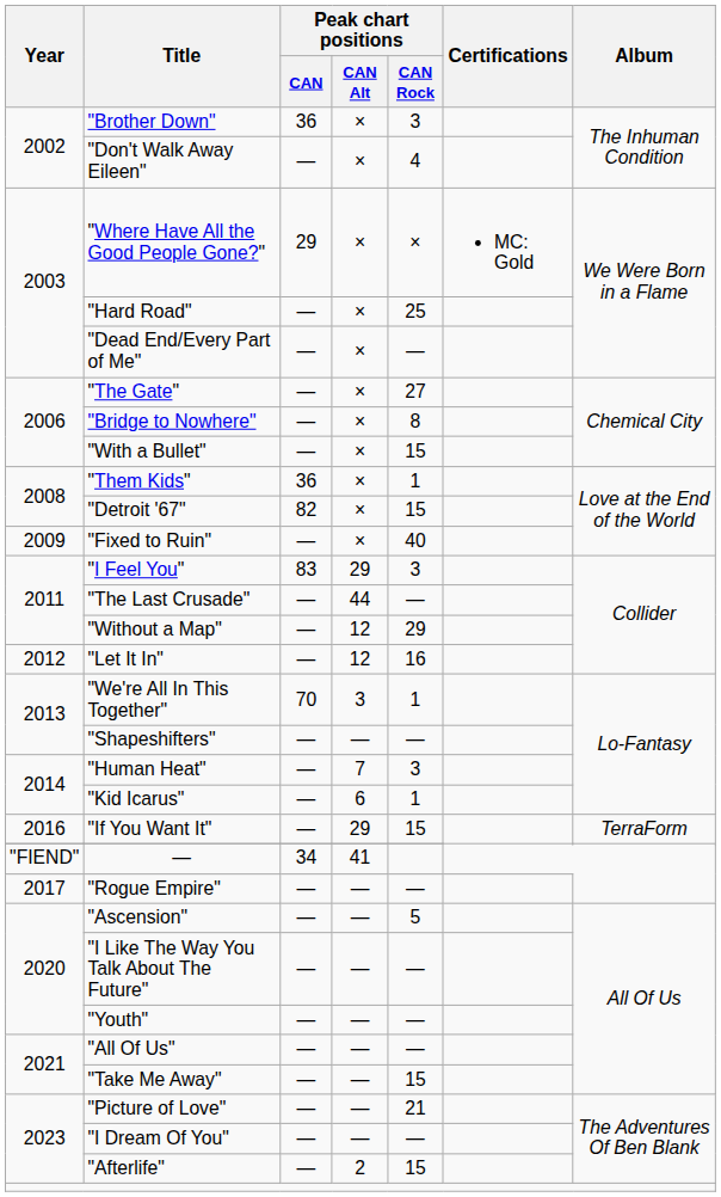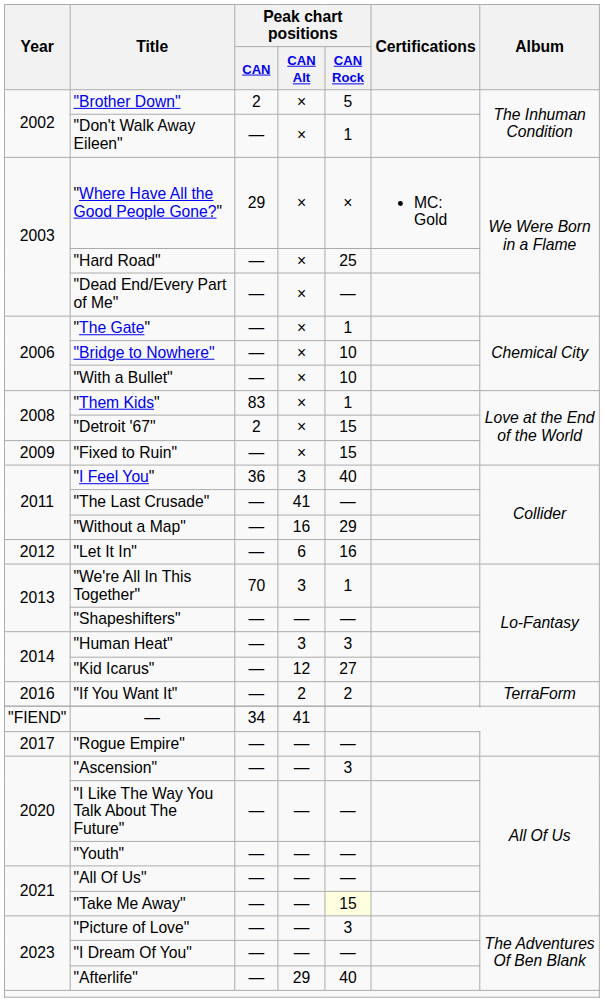 <table class="wikitable">
 <tr>
 <th rowspan=2>Year</th>
 <th rowspan=2>Title</th>
 <th colspan="3">Peak chart positions</th>
 <th rowspan=2>Certifications</th>
 <th rowspan=2>Album</th>
 </tr>
 <tr>
 <th><small><a href='#'>CAN</a></small><br></th>
 <th width="40"><small><a href='#'>CAN<br>Alt</a><br></small></th>
 <th width="40"><small><a href='#'>CAN<br>Rock</a><br></small></th>
 </tr>
 <tr>
 <td rowspan=2 align=center>2002</td>
 <td><a href='#'>"Brother Down"</a></td>
-<td align=center>36</td>
+<td align=center>2</td>
 <td align=center>×</td>
-<td align=center>3</td>
+<td align=center>5</td>
 <td></td>
 <td rowspan=2  align=center><em>The Inhuman Condition</em></td>
 </tr>
 <tr>
 <td>"Don't Walk Away Eileen"</td>
 <td align=center>—</td>
 <td align=center>×</td>
-<td align=center>4</td>
+<td align=center>1</td>
 <td></td>
 </tr>
 <tr>
 <td rowspan=3 align=center>2003</td>
 <td>"<a href='#'>Where Have All the Good People Gone?</a>"</td>
 <td align=center>29</td>
 <td align=center>×</td>
 <td align=center>×</td>
 <td><br><ul><li>MC: Gold</li></ul></td>
 <td rowspan=3  align=center><em>We Were Born in a Flame</em></td>
 </tr>
 <tr>
 <td>"Hard Road"</td>
 <td align=center>—</td>
 <td align=center>×</td>
 <td align=center>25</td>
 <td></td>
 </tr>
 <tr>
 <td>"Dead End/Every Part of Me"</td>
 <td align=center>—</td>
 <td align=center>×</td>
 <td align=center>—</td>
 <td></td>
 </tr>
 <tr>
 <td rowspan=3 align=center>2006</td>
 <td>"<a href='#'>The Gate</a>"</td>
 <td align=center>—</td>
 <td align=center>×</td>
-<td align=center>27</td>
+<td align=center>1</td>
 <td></td>
 <td rowspan=3  align=center><em>Chemical City</em></td>
 </tr>
 <tr>
 <td><a href='#'>"Bridge to Nowhere"</a></td>
 <td align=center>—</td>
 <td align=center>×</td>
-<td align=center>8</td>
+<td align=center>10</td>
 <td></td>
 </tr>
 <tr>
 <td>"With a Bullet"</td>
 <td align=center>—</td>
 <td align=center>×</td>
-<td align=center>15</td>
+<td align=center>10</td>
 <td></td>
 </tr>
 <tr>
 <td rowspan=2 align=center>2008</td>
 <td>"<a href='#'>Them Kids</a>"</td>
-<td align=center>36</td>
+<td align=center>83</td>
 <td align=center>×</td>
 <td align=center>1</td>
 <td></td>
 <td rowspan=3  align=center><em>Love at the End of the World</em></td>
 </tr>
 <tr>
 <td>"Detroit '67"</td>
-<td align=center>82</td>
+<td align=center>2</td>
 <td align=center>×</td>
 <td align=center>15</td>
 <td></td>
 </tr>
 <tr>
 <td rowspan=1 align=center>2009</td>
 <td>"Fixed to Ruin"</td>
 <td align=center>—</td>
 <td align=center>×</td>
-<td align=center>40</td>
+<td align=center>15</td>
 <td></td>
 </tr>
 <tr>
 <td rowspan=3 align=center>2011</td>
 <td>"<a href='#'>I Feel You</a>"</td>
-<td align=center>83</td>
-<td align=center>29</td>
+<td align=center>36</td>
 <td align=center>3</td>
+<td align=center>40</td>
 <td></td>
 <td rowspan=4  align=center><em>Collider</em></td>
 </tr>
 <tr>
 <td>"The Last Crusade"</td>
 <td align=center>—</td>
-<td align=center>44</td>
+<td align=center>41</td>
 <td align=center>—</td>
 <td></td>
 </tr>
 <tr>
 <td>"Without a Map"</td>
 <td align=center>—</td>
-<td align=center>12</td>
+<td align=center>16</td>
 <td align=center>29</td>
 <td></td>
 </tr>
 <tr>
 <td rowspan=1 align=center>2012</td>
 <td>"Let It In"</td>
 <td align=center>—</td>
-<td align=center>12</td>
+<td align=center>6</td>
 <td align=center>16</td>
 <td></td>
 </tr>
 <tr>
 <td rowspan=2 align=center>2013</td>
 <td>"We're All In This Together"</td>
 <td align=center>70</td>
 <td align=center>3</td>
 <td align=center>1</td>
 <td></td>
 <td rowspan=4 align=center><em>Lo-Fantasy</em></td>
 </tr>
 <tr>
 <td>"Shapeshifters"</td>
 <td align=center>—</td>
 <td align=center>—</td>
 <td align=center>—</td>
 <td></td>
 </tr>
 <tr>
 <td rowspan=2 align=center>2014</td>
 <td>"Human Heat"</td>
 <td align=center>—</td>
-<td align=center>7</td>
+<td align=center>3</td>
 <td align=center>3</td>
 <td></td>
 </tr>
 <tr>
 <td>"Kid Icarus"</td>
 <td align=center>—</td>
-<td align=center>6</td>
-<td align=center>1</td>
+<td align=center>12</td>
+<td align=center>27</td>
 <td></td>
 </tr>
 <tr>
 <td rowspan=2 align=center>2016</td>
 <td>"If You Want It"</td>
 <td align=center>—</td>
-<td align=center>29</td>
-<td align=center>15</td>
+<td align=center>2</td>
+<td align=center>2</td>
 <td></td>
 <td rowspan=3 align=center><em>TerraForm</em></td>
 </tr>
 <tr>
 </tr>
 <tr>
 </tr>
 <tr>
 </tr>
 <tr>
 <td>"FIEND"</td>
 <td align=center>—</td>
 <td align=center>34</td>
 <td align=center>41</td>
 <td></td>
 </tr>
 <tr>
 <td rowspan=1 align=center>2017</td>
 <td>"Rogue Empire"</td>
 <td align=center>—</td>
 <td align=center>—</td>
 <td align=center>—</td>
 <td></td>
 </tr>
 <tr>
 <td rowspan=3 align=center>2020</td>
 <td>"Ascension"</td>
 <td align=center>—</td>
 <td align=center>—</td>
-<td align=center>5</td>
+<td align=center>3</td>
 <td></td>
 <td rowspan=5 align=center><em>All Of Us</em></td>
 </tr>
 <tr>
 <td>"I Like The Way You Talk About The Future"</td>
 <td align=center>—</td>
 <td align=center>—</td>
 <td align=center>—</td>
 <td></td>
 </tr>
 <tr>
 <td>"Youth"</td>
 <td align=center>—</td>
 <td align=center>—</td>
 <td align=center>—</td>
 <td></td>
 </tr>
 <tr>
 <td rowspan=2 align=center>2021</td>
 <td>"All Of Us"</td>
 <td align=center>—</td>
 <td align=center>—</td>
 <td align=center>—</td>
 <td></td>
 </tr>
 <tr>
 <td>"Take Me Away"</td>
 <td align=center>—</td>
 <td align=center>—</td>
-<td align=center>15</td>
+<td align=center style="background: lightyellow;">15</td>
 <td></td>
 </tr>
 <tr>
 <td rowspan=3 align=center>2023</td>
 <td>"Picture of Love"</td>
 <td align=center>—</td>
 <td align=center>—</td>
-<td align=center>21</td>
+<td align=center>3</td>
 <td></td>
 <td rowspan=3 align=center><em>The Adventures Of Ben Blank</em></td>
 </tr>
 <tr>
 <td>"I Dream Of You"</td>
 <td align=center>—</td>
 <td align=center>—</td>
 <td align=center>—</td>
 <td></td>
 </tr>
 <tr>
 <td>"Afterlife"</td>
 <td align=center>—</td>
-<td align=center>2</td>
-<td align=center>15</td>
+<td align=center>29</td>
+<td align=center>40</td>
 </tr>
 <tr>
 <td colspan="7" style="font-size:90%"></td>
 </tr>
 </table>
